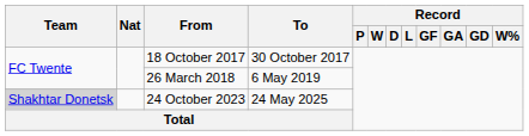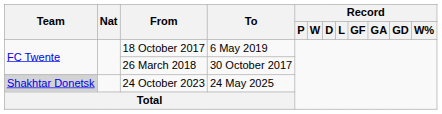 <table class="wikitable" style="text-align:center">
 <tr>
 <th rowspan="2">Team</th>
 <th rowspan="2">Nat</th>
 <th rowspan="2">From</th>
 <th rowspan="2">To</th>
 <th colspan="8">Record</th>
 </tr>
 <tr>
 <th>P</th>
 <th>W</th>
 <th>D</th>
 <th>L</th>
 <th>GF</th>
 <th>GA</th>
 <th>GD</th>
 <th>W%</th>
 </tr>
 <tr>
 <td align=left rowspan="2"><a href='#'>FC Twente</a></td>
 <td align=left rowspan="2"></td>
 <td align=left>18 October 2017</td>
-<td align=left>30 October 2017<br></td>
+<td align=left>6 May 2019<br></td>
 </tr>
 <tr>
 <td align=left>26 March 2018</td>
-<td align=left>6 May 2019<br></td>
+<td align=left>30 October 2017<br></td>
 </tr>
 <tr>
 <td align=left style="background: lightgrey;"><a href='#'>Shakhtar Donetsk</a></td>
 <td></td>
 <td align=left>24 October 2023</td>
 <td align=left>24 May 2025<br></td>
 </tr>
 <tr>
 <th colspan="4">Total<br></th>
 </tr>
 </table>
